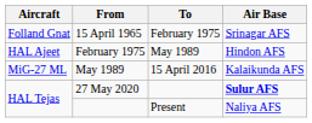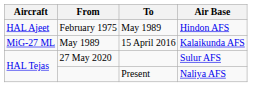 <table class="wikitable">
 <tr>
 <th>Aircraft</th>
 <th>From</th>
 <th>To</th>
 <th>Air Base</th>
-</tr>
-<tr>
-<td><a href='#'>Folland Gnat</a></td>
-<td>15 April 1965</td>
-<td>February 1975</td>
-<td><a href='#'>Srinagar AFS</a></td>
 </tr>
 <tr>
 <td><a href='#'>HAL Ajeet</a></td>
 <td>February 1975</td>
 <td>May 1989</td>
 <td><a href='#'>Hindon AFS</a></td>
 </tr>
 <tr>
 <td><a href='#'>MiG-27 ML</a></td>
 <td>May 1989</td>
 <td>15 April 2016</td>
 <td><a href='#'>Kalaikunda AFS</a></td>
 </tr>
 <tr>
 <td rowspan='2'><a href='#'>HAL Tejas</a></td>
 <td>27 May 2020</td>
 <td></td>
-<td><strong><a href='#'>Sulur AFS</a></strong></td>
+<td><a href='#'>Sulur AFS</a></td>
 </tr>
 <tr>
 <td></td>
 <td>Present</td>
 <td><a href='#'>Naliya AFS</a></td>
 </tr>
 </table>
